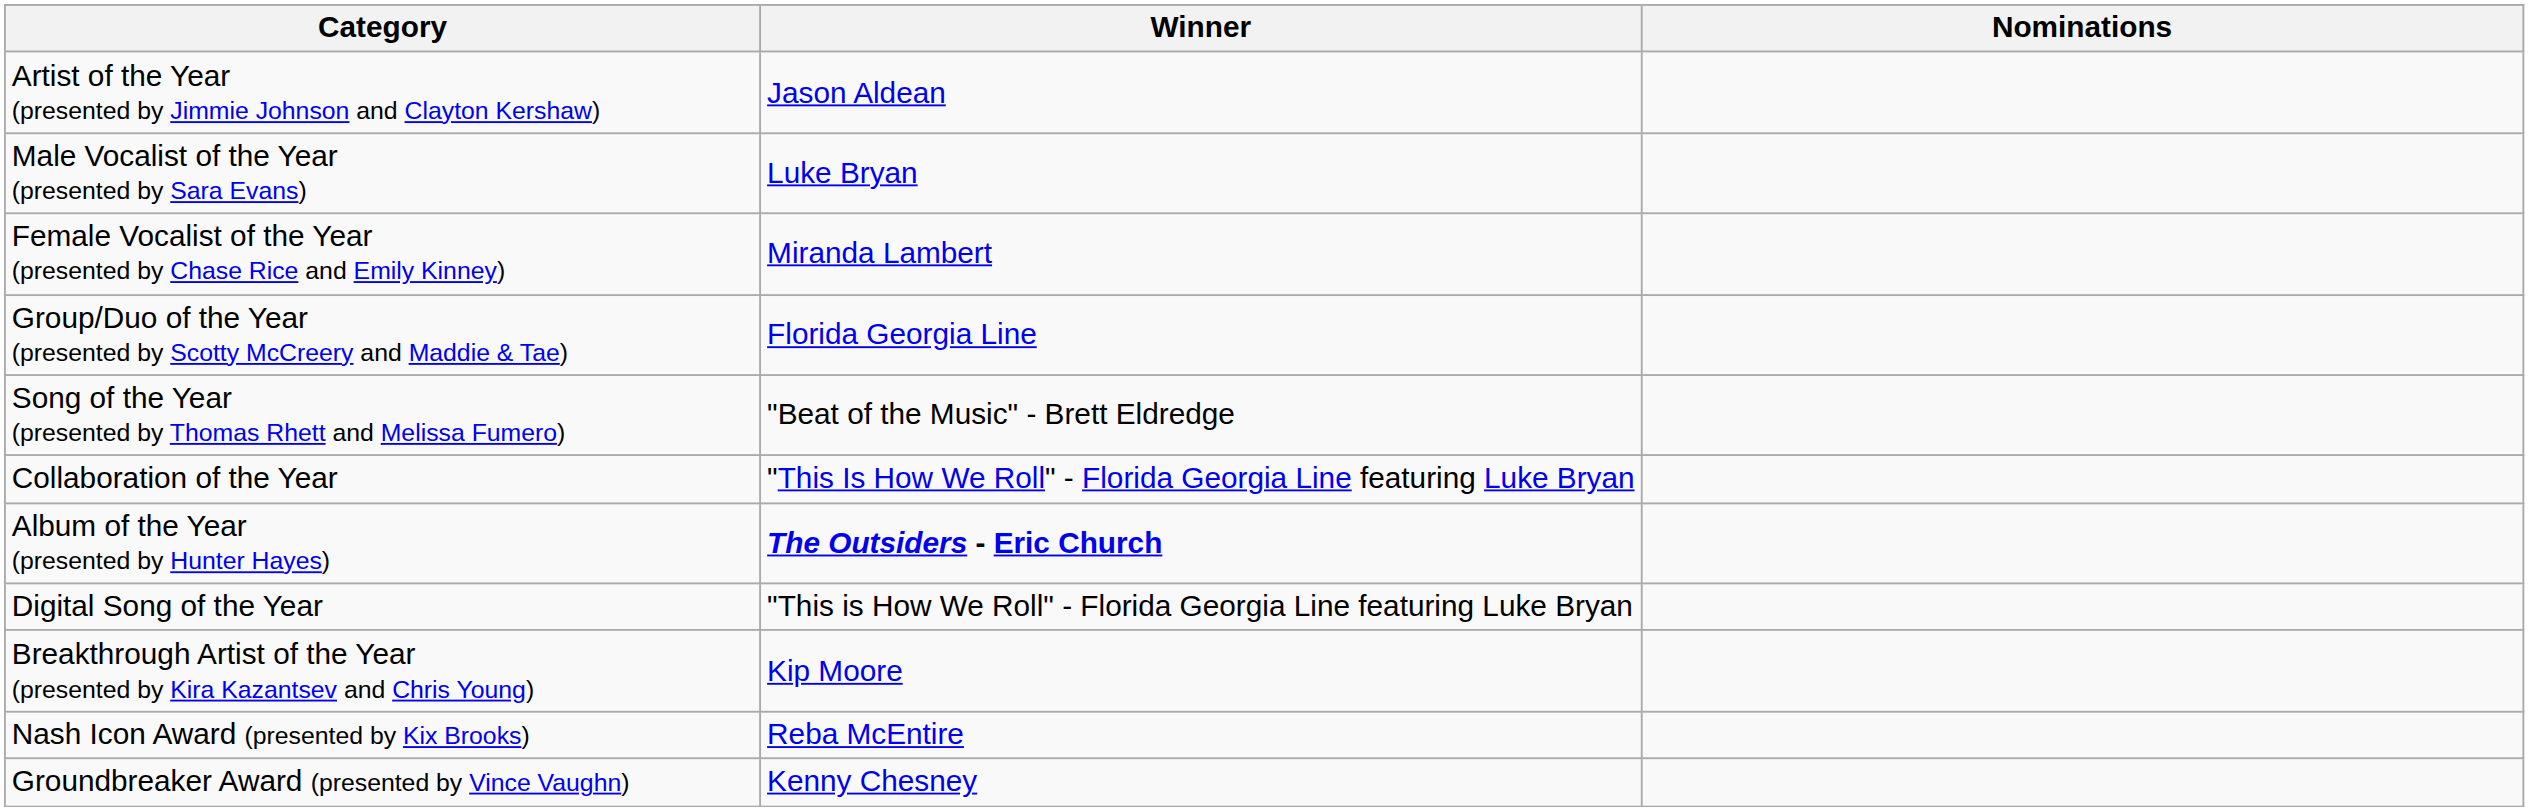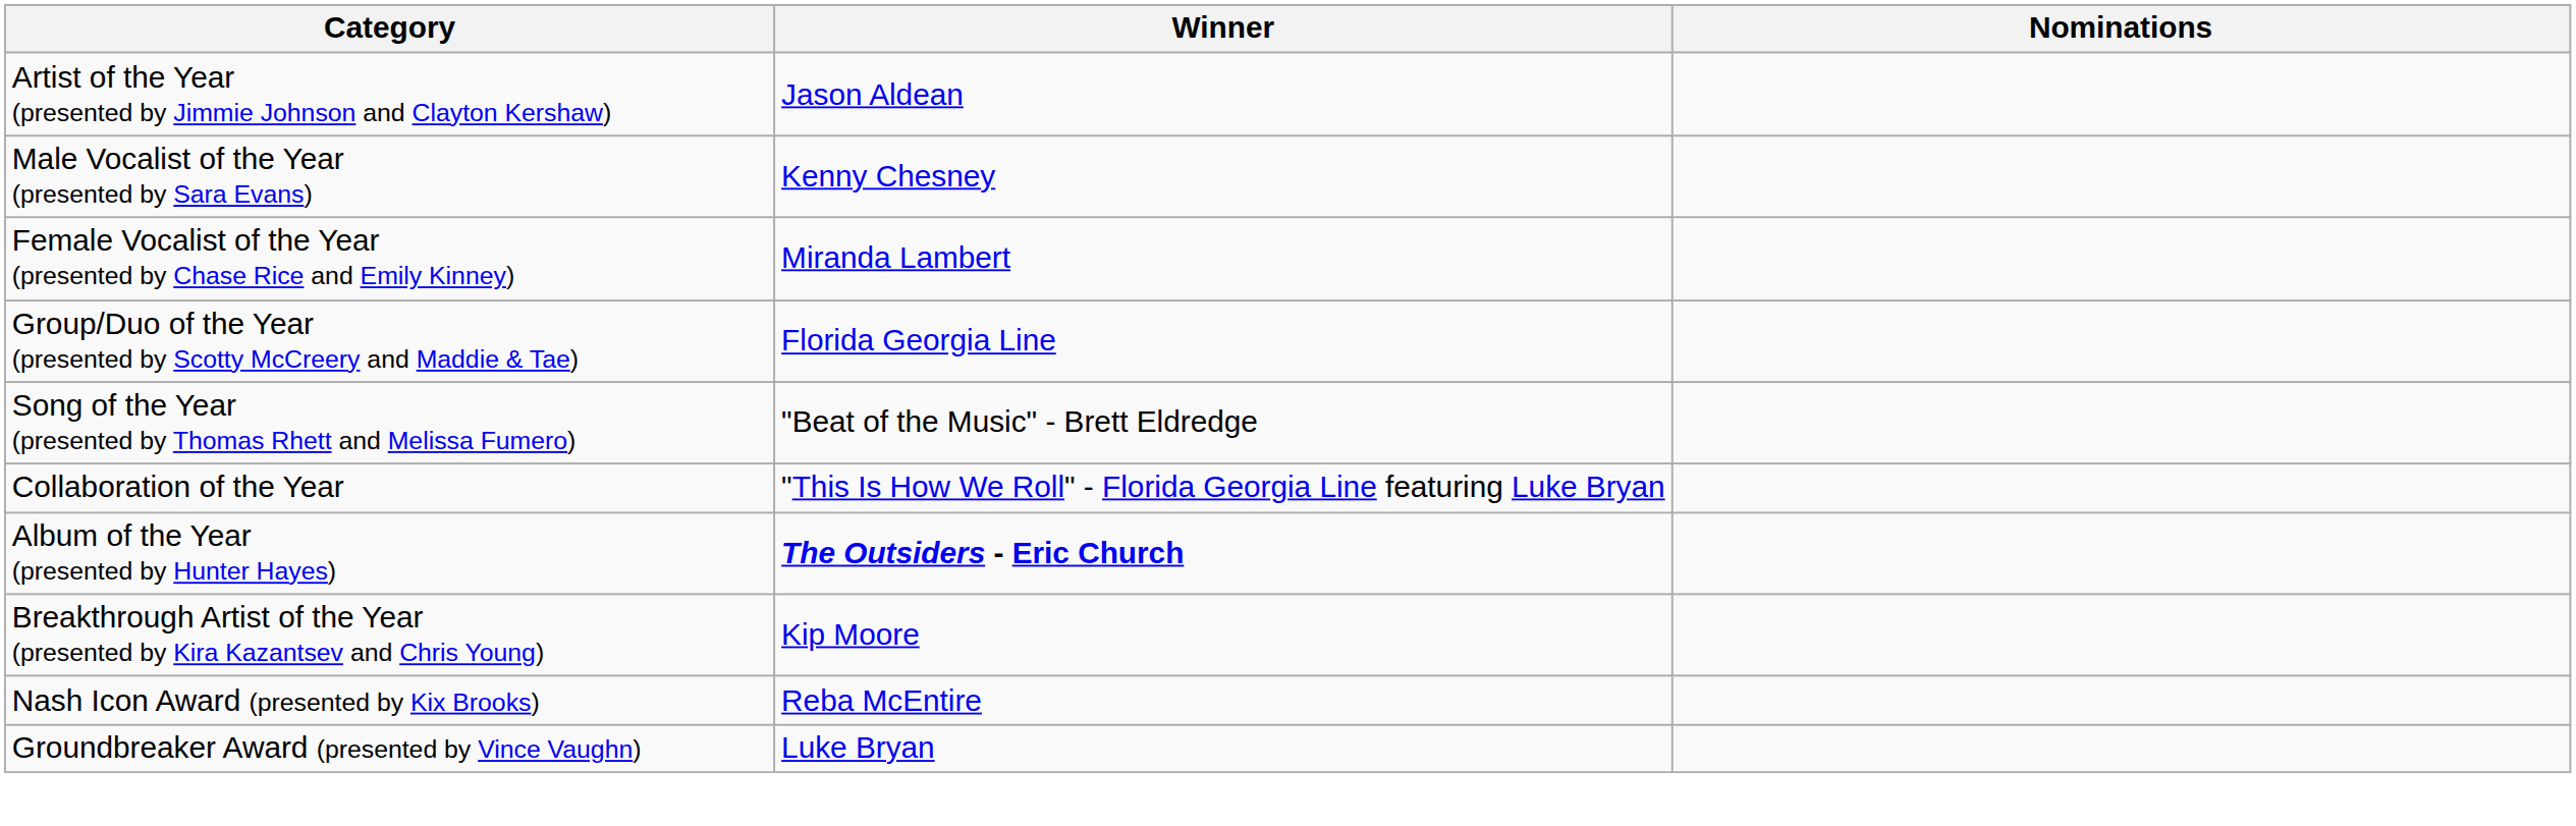 <table class=wikitable>
 <tr align=center bgcolor=lavender>
 <th width=30%>Category</th>
 <th width=35%>Winner</th>
 <th width=50%>Nominations</th>
 </tr>
 <tr>
 <td>Artist of the Year <br> <small>(presented by <a href='#'>Jimmie Johnson</a> and <a href='#'>Clayton Kershaw</a>)</small></td>
 <td><a href='#'>Jason Aldean</a></td>
 <td></td>
 </tr>
 <tr>
 <td>Male Vocalist of the Year <br> <small>(presented by <a href='#'>Sara Evans</a>)</small></td>
-<td><a href='#'>Luke Bryan</a></td>
+<td><a href='#'>Kenny Chesney</a></td>
 <td></td>
 </tr>
 <tr>
 <td>Female Vocalist of the Year <br> <small>(presented by <a href='#'>Chase Rice</a> and <a href='#'>Emily Kinney</a>)</small></td>
 <td><a href='#'>Miranda Lambert</a></td>
 <td></td>
 </tr>
 <tr>
 <td>Group/Duo of the Year <br> <small>(presented by <a href='#'>Scotty McCreery</a> and <a href='#'>Maddie & Tae</a>)</small></td>
 <td><a href='#'>Florida Georgia Line</a></td>
 <td></td>
 </tr>
 <tr>
 <td>Song of the Year <br> <small>(presented by <a href='#'>Thomas Rhett</a> and <a href='#'>Melissa Fumero</a>)</small></td>
 <td>"Beat of the Music" - Brett Eldredge</td>
 <td></td>
 </tr>
 <tr>
 <td>Collaboration of the Year</td>
 <td>"<a href='#'>This Is How We Roll</a>" - <a href='#'>Florida Georgia Line</a> featuring <a href='#'>Luke Bryan</a></td>
 <td></td>
 </tr>
 <tr>
 <td>Album of the Year <br> <small>(presented by <a href='#'>Hunter Hayes</a>)</small></td>
 <td><strong><em><a href='#'>The Outsiders</a></em> - <a href='#'>Eric Church</a></strong></td>
 <td></td>
 </tr>
 <tr>
-<td>Digital Song of the Year</td>
-<td>"This is How We Roll" - Florida Georgia Line featuring Luke Bryan</td>
-<td></td>
-</tr>
-<tr>
 <td>Breakthrough Artist of the Year <br> <small>(presented by <a href='#'>Kira Kazantsev</a> and <a href='#'>Chris Young</a>)</small><br></td>
 <td><a href='#'>Kip Moore</a></td>
 <td></td>
 </tr>
 <tr>
 <td>Nash Icon Award <small>(presented by <a href='#'>Kix Brooks</a>)</small></td>
 <td><a href='#'>Reba McEntire</a></td>
 <td></td>
 </tr>
 <tr>
 <td>Groundbreaker Award <small>(presented by <a href='#'>Vince Vaughn</a>)</small></td>
-<td><a href='#'>Kenny Chesney</a></td>
+<td><a href='#'>Luke Bryan</a></td>
 <td></td>
 </tr>
 </table>
